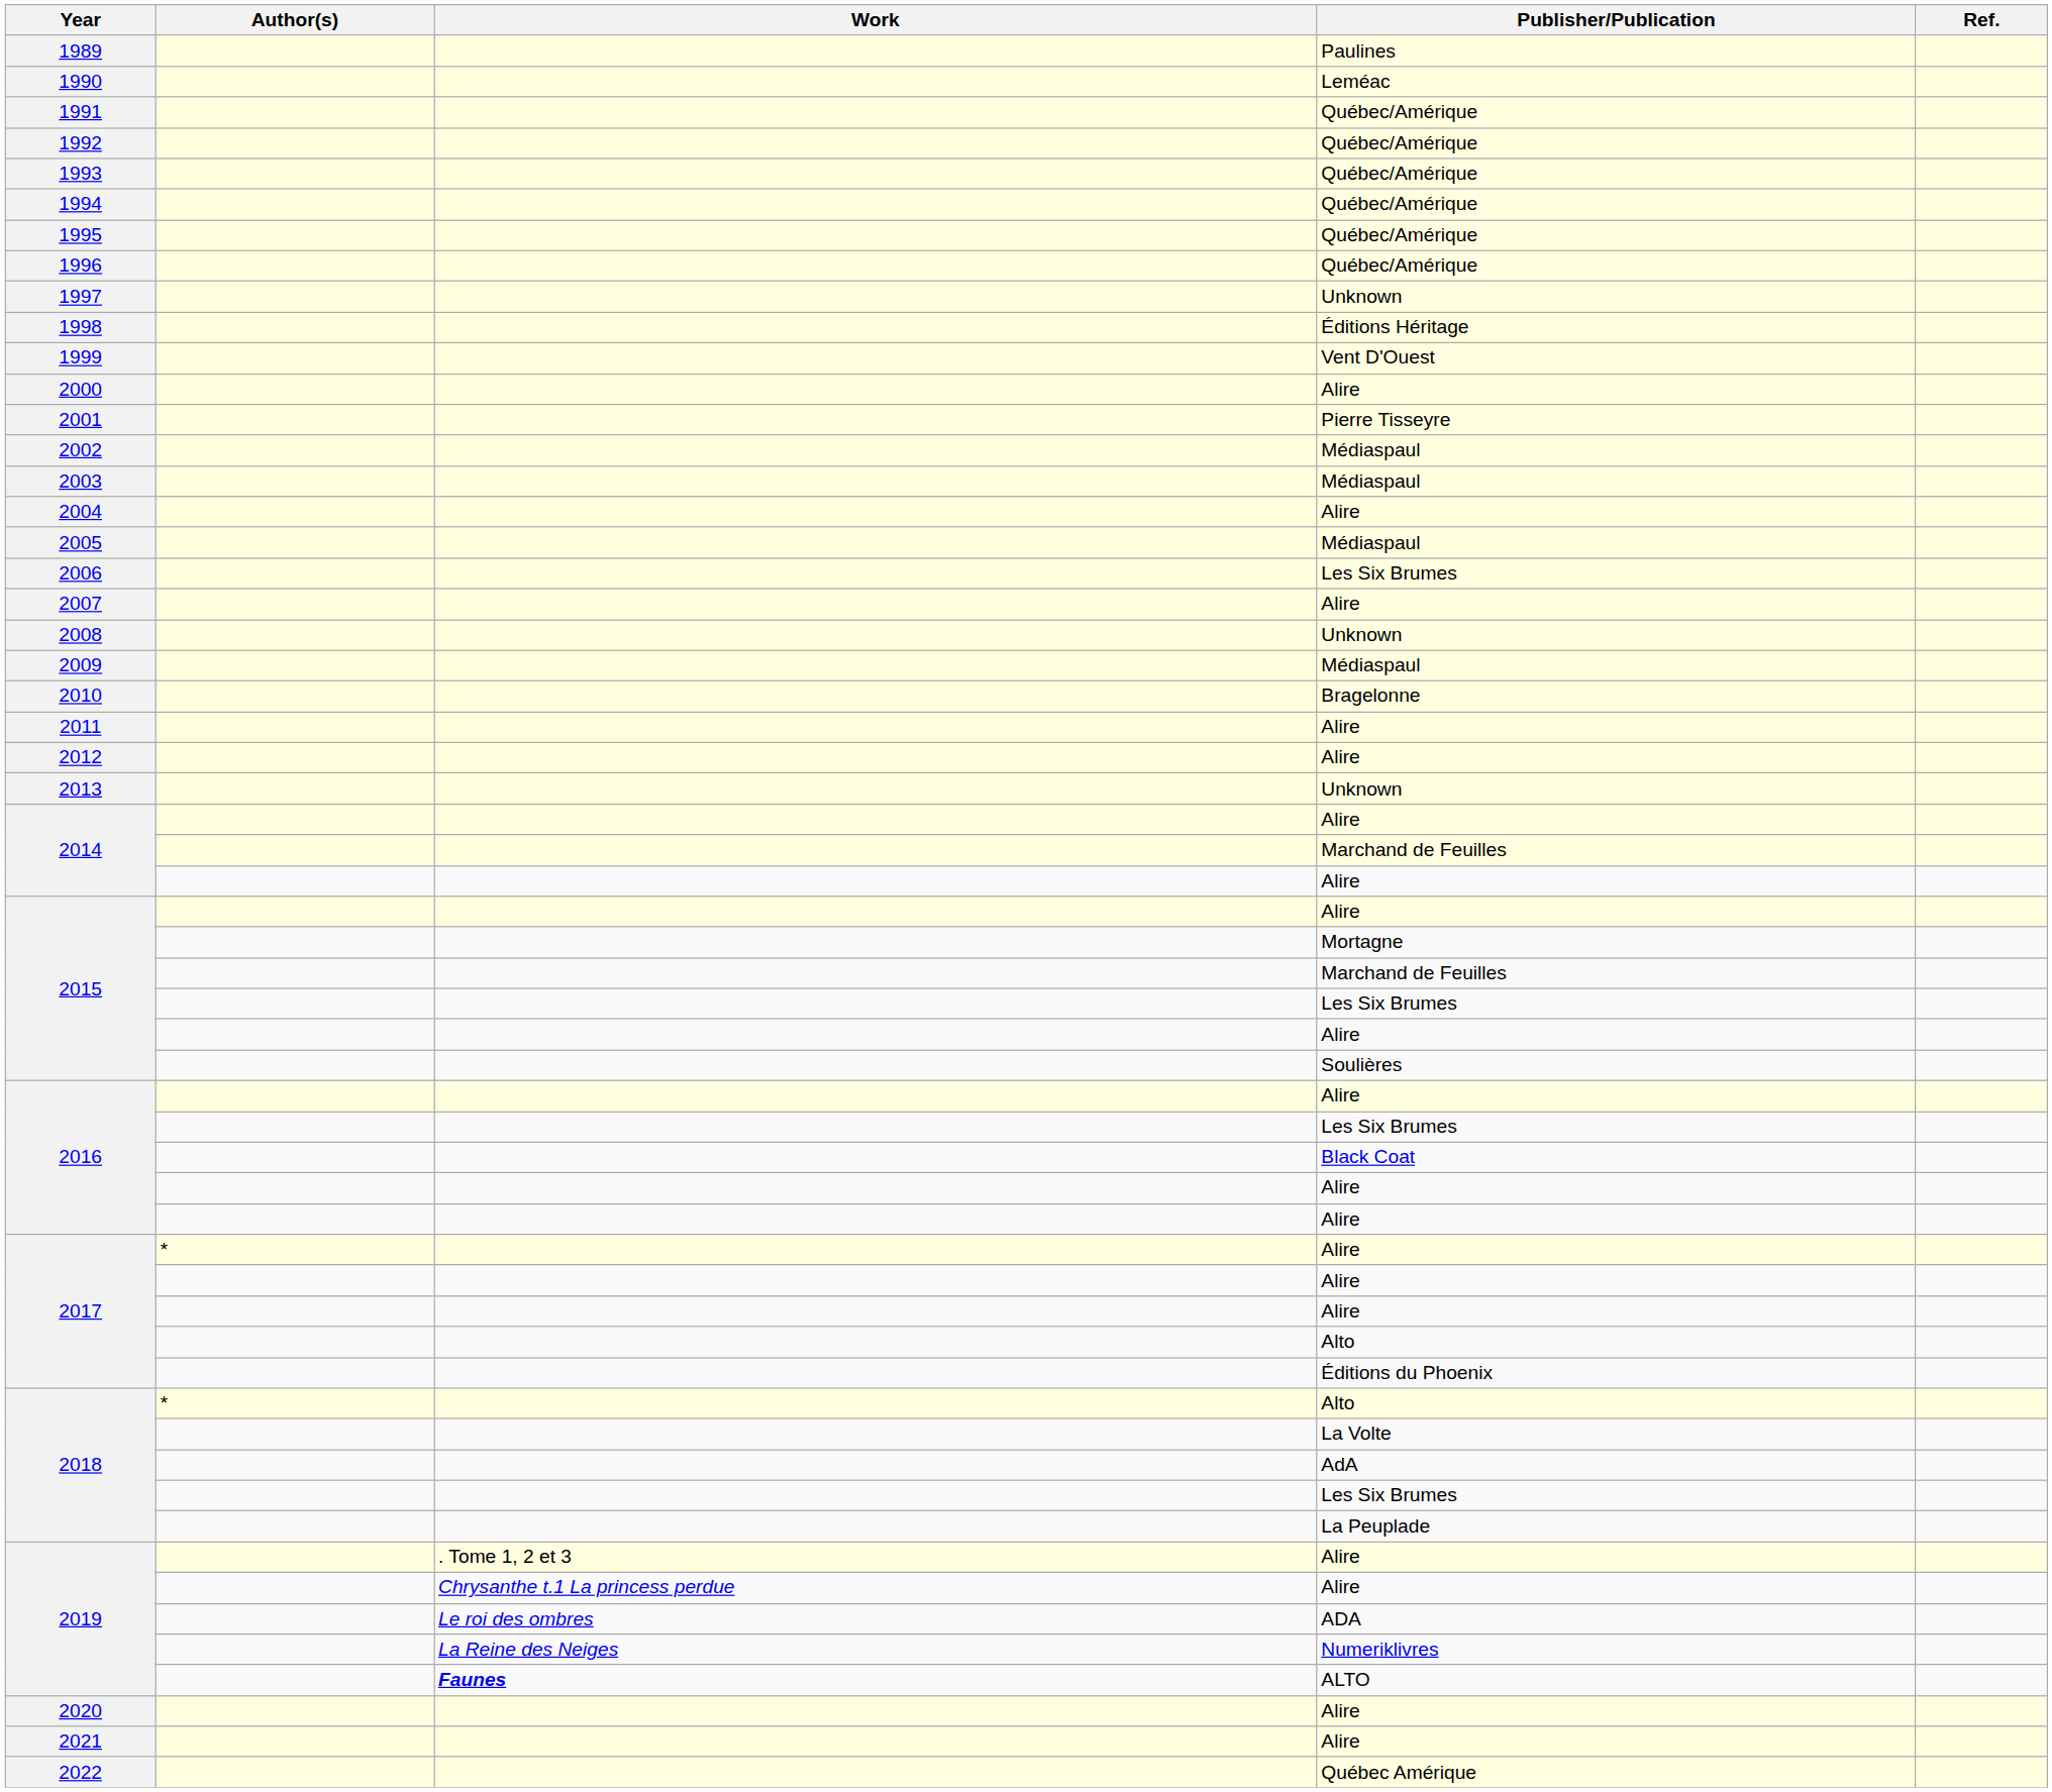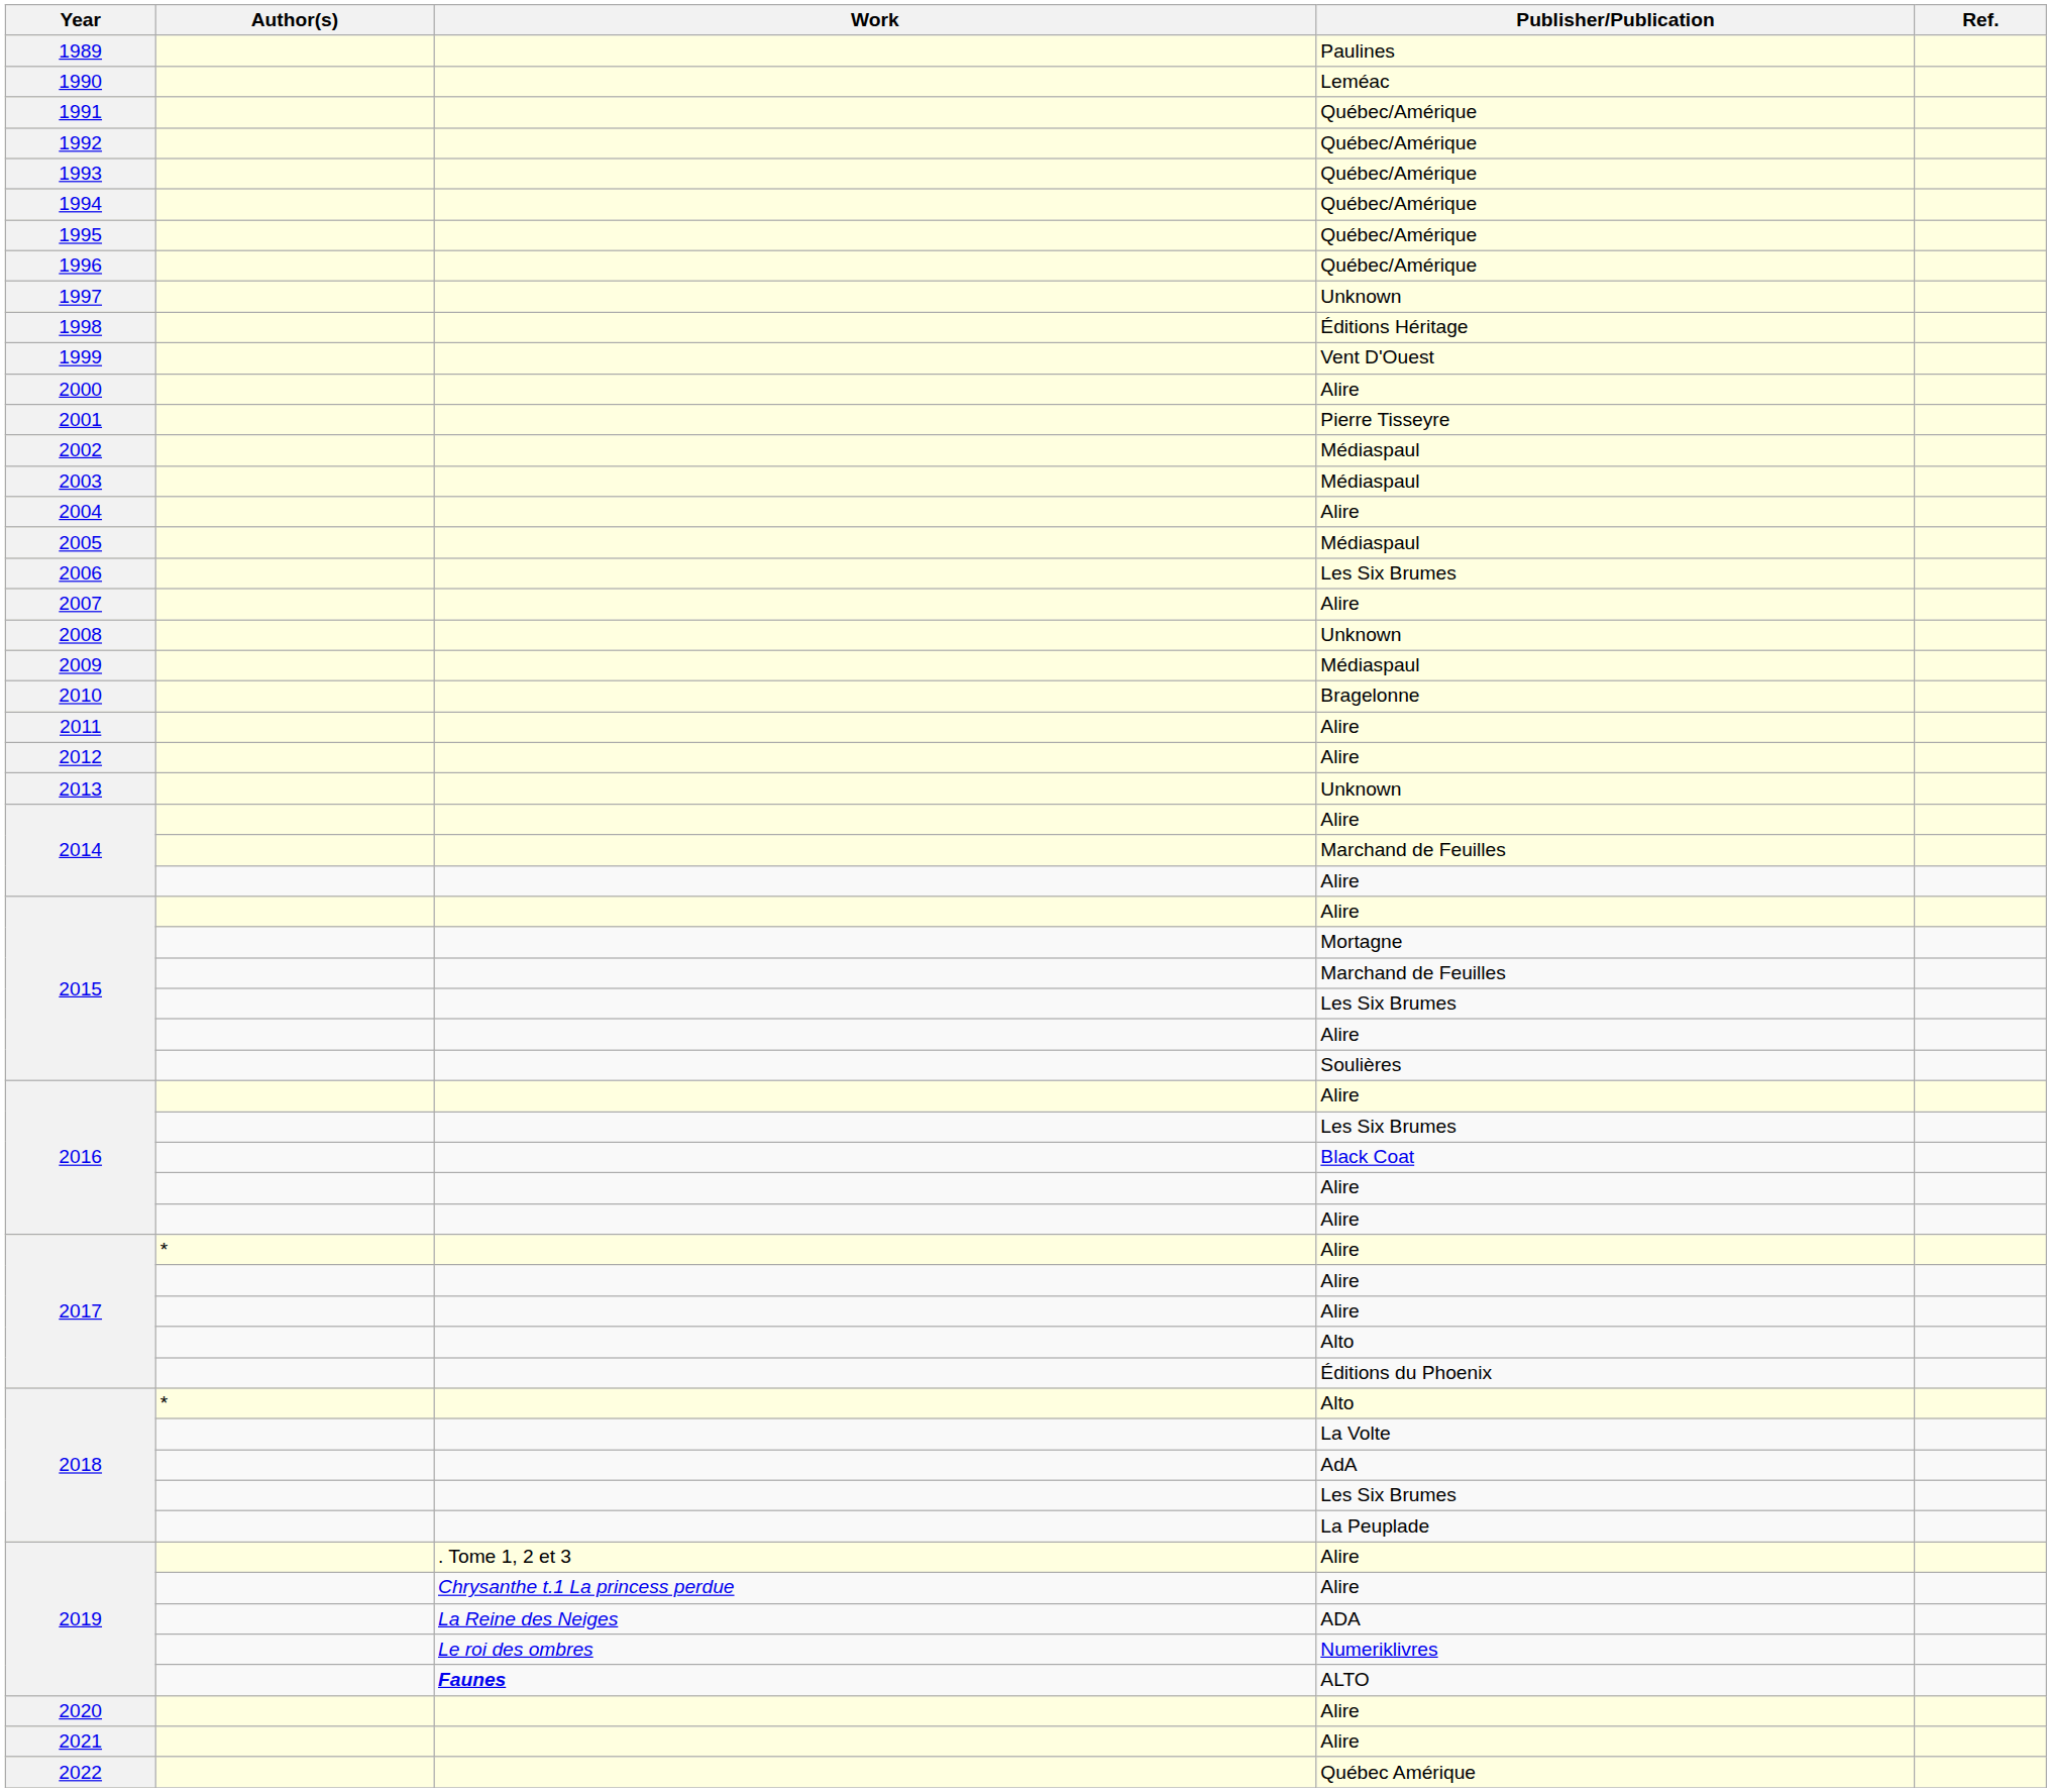 <table class="sortable wikitable" width="85%" cellpadding="5" style="margin: 1em auto 1em auto">
 <tr>
 <th scope="col">Year</th>
 <th scope="col">Author(s)</th>
 <th scope="col">Work</th>
 <th scope="col">Publisher/Publication</th>
 <th class="unsortable">Ref.</th>
 </tr>
 <tr style="background:lightyellow;">
 <th scope="row" align="center" style="font-weight:normal;"><a href='#'>1989</a></th>
 <td></td>
 <td></td>
 <td>Paulines</td>
 <td align="center"></td>
 </tr>
 <tr style="background:lightyellow;">
 <th scope="row" align="center" style="font-weight:normal;"><a href='#'>1990</a></th>
 <td></td>
 <td></td>
 <td>Leméac</td>
 <td align="center"></td>
 </tr>
 <tr style="background:lightyellow;">
 <th scope="row" align="center" style="font-weight:normal;"><a href='#'>1991</a></th>
 <td></td>
 <td></td>
 <td>Québec/Amérique</td>
 <td align="center"></td>
 </tr>
 <tr style="background:lightyellow;">
 <th scope="row" align="center" style="font-weight:normal;"><a href='#'>1992</a></th>
 <td></td>
 <td></td>
 <td>Québec/Amérique</td>
 <td align="center"></td>
 </tr>
 <tr style="background:lightyellow;">
 <th scope="row" align="center" style="font-weight:normal;"><a href='#'>1993</a></th>
 <td></td>
 <td></td>
 <td>Québec/Amérique</td>
 <td align="center"></td>
 </tr>
 <tr style="background:lightyellow;">
 <th scope="row" align="center" style="font-weight:normal;"><a href='#'>1994</a></th>
 <td></td>
 <td></td>
 <td>Québec/Amérique</td>
 <td align="center"></td>
 </tr>
 <tr style="background:lightyellow;">
 <th scope="row" align="center" style="font-weight:normal;"><a href='#'>1995</a></th>
 <td></td>
 <td></td>
 <td>Québec/Amérique</td>
 <td align="center"></td>
 </tr>
 <tr style="background:lightyellow;">
 <th scope="row" align="center" style="font-weight:normal;"><a href='#'>1996</a></th>
 <td></td>
 <td></td>
 <td>Québec/Amérique</td>
 <td align="center"></td>
 </tr>
 <tr style="background:lightyellow;">
 <th scope="row" align="center" style="font-weight:normal;"><a href='#'>1997</a></th>
 <td></td>
 <td></td>
 <td>Unknown</td>
 <td align="center"></td>
 </tr>
 <tr style="background:lightyellow;">
 <th scope="row" align="center" style="font-weight:normal;"><a href='#'>1998</a></th>
 <td></td>
 <td></td>
 <td>Éditions Héritage</td>
 <td align="center"></td>
 </tr>
 <tr style="background:lightyellow;">
 <th scope="row" align="center" style="font-weight:normal;"><a href='#'>1999</a></th>
 <td></td>
 <td></td>
 <td>Vent D'Ouest</td>
 <td align="center"></td>
 </tr>
 <tr style="background:lightyellow;">
 <th scope="row" align="center" style="font-weight:normal;"><a href='#'>2000</a></th>
 <td></td>
 <td></td>
 <td>Alire</td>
 <td align="center"></td>
 </tr>
 <tr style="background:lightyellow;">
 <th scope="row" align="center" style="font-weight:normal;"><a href='#'>2001</a></th>
 <td></td>
 <td></td>
 <td>Pierre Tisseyre</td>
 <td align="center"></td>
 </tr>
 <tr style="background:lightyellow;">
 <th scope="row" align="center" style="font-weight:normal;"><a href='#'>2002</a></th>
 <td></td>
 <td></td>
 <td>Médiaspaul</td>
 <td align="center"></td>
 </tr>
 <tr style="background:lightyellow;">
 <th scope="row" align="center" style="font-weight:normal;"><a href='#'>2003</a></th>
 <td></td>
 <td></td>
 <td>Médiaspaul</td>
 <td align="center"></td>
 </tr>
 <tr style="background:lightyellow;">
 <th scope="row" align="center" style="font-weight:normal;"><a href='#'>2004</a></th>
 <td></td>
 <td></td>
 <td>Alire</td>
 <td align="center"></td>
 </tr>
 <tr style="background:lightyellow;">
 <th scope="row" align="center" style="font-weight:normal;"><a href='#'>2005</a></th>
 <td></td>
 <td></td>
 <td>Médiaspaul</td>
 <td align="center"></td>
 </tr>
 <tr style="background:lightyellow;">
 <th scope="row" align="center" style="font-weight:normal;"><a href='#'>2006</a></th>
 <td></td>
 <td></td>
 <td>Les Six Brumes</td>
 <td align="center"></td>
 </tr>
 <tr style="background:lightyellow;">
 <th scope="row" align="center" style="font-weight:normal;"><a href='#'>2007</a></th>
 <td></td>
 <td></td>
 <td>Alire</td>
 <td align="center"></td>
 </tr>
 <tr style="background:lightyellow;">
 <th scope="row" align="center" style="font-weight:normal;"><a href='#'>2008</a></th>
 <td></td>
 <td></td>
 <td>Unknown</td>
 <td align="center"></td>
 </tr>
 <tr style="background:lightyellow;">
 <th scope="row" align="center" style="font-weight:normal;"><a href='#'>2009</a></th>
 <td></td>
 <td></td>
 <td>Médiaspaul</td>
 <td align="center"></td>
 </tr>
 <tr style="background:lightyellow;">
 <th scope="row" align="center" style="font-weight:normal;"><a href='#'>2010</a></th>
 <td></td>
 <td></td>
 <td>Bragelonne</td>
 <td align="center"></td>
 </tr>
 <tr style="background:lightyellow;">
 <th scope="row" align="center" style="font-weight:normal;"><a href='#'>2011</a></th>
 <td></td>
 <td></td>
 <td>Alire</td>
 <td align="center"></td>
 </tr>
 <tr style="background:lightyellow;">
 <th scope="row" align="center" style="font-weight:normal;"><a href='#'>2012</a></th>
 <td></td>
 <td></td>
 <td>Alire</td>
 <td align="center"></td>
 </tr>
 <tr style="background:lightyellow;">
 <th scope="row" align="center" style="font-weight:normal;"><a href='#'>2013</a></th>
 <td></td>
 <td></td>
 <td>Unknown</td>
 <td align="center"></td>
 </tr>
 <tr style="background:lightyellow;">
 <th rowspan="3" scope="row" align="center" style="font-weight:normal;"><a href='#'>2014</a></th>
 <td></td>
 <td></td>
 <td>Alire</td>
 <td align="center"></td>
 </tr>
 <tr style="background:lightyellow;">
 <td></td>
 <td></td>
 <td>Marchand de Feuilles</td>
 <td align="center"></td>
 </tr>
 <tr>
 <td></td>
 <td></td>
 <td>Alire</td>
 <td align="center"></td>
 </tr>
 <tr style="background:lightyellow;">
 <th rowspan="6" scope="row" align="center" style="font-weight:normal;"><a href='#'>2015</a></th>
 <td></td>
 <td></td>
 <td>Alire</td>
 <td align="center"></td>
 </tr>
 <tr>
 <td></td>
 <td></td>
 <td>Mortagne</td>
 <td align="center"></td>
 </tr>
 <tr>
 <td></td>
 <td></td>
 <td>Marchand de Feuilles</td>
 <td align="center"></td>
 </tr>
 <tr>
 <td></td>
 <td></td>
 <td>Les Six Brumes</td>
 <td align="center"></td>
 </tr>
 <tr>
 <td></td>
 <td></td>
 <td>Alire</td>
 <td align="center"></td>
 </tr>
 <tr>
 <td></td>
 <td></td>
 <td>Soulières</td>
 <td align="center"></td>
 </tr>
 <tr style="background:lightyellow;">
 <th rowspan="5" scope="row" align="center" style="font-weight:normal;"><a href='#'>2016</a></th>
 <td></td>
 <td></td>
 <td>Alire</td>
 <td align="center"></td>
 </tr>
 <tr>
 <td></td>
 <td></td>
 <td>Les Six Brumes</td>
 <td align="center"></td>
 </tr>
 <tr>
 <td></td>
 <td></td>
 <td><a href='#'>Black Coat</a></td>
 <td align="center"></td>
 </tr>
 <tr>
 <td></td>
 <td></td>
 <td>Alire</td>
 <td align="center"></td>
 </tr>
 <tr>
 <td></td>
 <td></td>
 <td>Alire</td>
 <td align="center"></td>
 </tr>
 <tr style="background:lightyellow;">
 <th rowspan="5" scope="row" align="center" style="font-weight:normal;"><a href='#'>2017</a></th>
 <td>*</td>
 <td></td>
 <td>Alire</td>
 <td align="center"></td>
 </tr>
 <tr>
 <td></td>
 <td></td>
 <td>Alire</td>
 <td align="center"></td>
 </tr>
 <tr>
 <td></td>
 <td></td>
 <td>Alire</td>
 <td align="center"></td>
 </tr>
 <tr>
 <td></td>
 <td></td>
 <td>Alto</td>
 <td align="center"></td>
 </tr>
 <tr>
 <td></td>
 <td></td>
 <td>Éditions du Phoenix</td>
 <td align="center"></td>
 </tr>
 <tr style="background:lightyellow;">
 <th rowspan="5" scope="row" align="center" style="font-weight:normal;"><a href='#'>2018</a></th>
 <td>*</td>
 <td></td>
 <td>Alto</td>
 <td align="center"></td>
 </tr>
 <tr>
 <td></td>
 <td></td>
 <td>La Volte</td>
 <td align="center"></td>
 </tr>
 <tr>
 <td></td>
 <td></td>
 <td>AdA</td>
 <td align="center"></td>
 </tr>
 <tr>
 <td></td>
 <td></td>
 <td>Les Six Brumes</td>
 <td align="center"></td>
 </tr>
 <tr>
 <td></td>
 <td></td>
 <td>La Peuplade</td>
 <td align="center"></td>
 </tr>
 <tr style="background:lightyellow;">
 <th rowspan="5" scope="row" align="center" style="font-weight:normal;"><a href='#'>2019</a></th>
 <td></td>
 <td>. Tome 1, 2 et 3</td>
 <td>Alire</td>
 <td align="center"></td>
 </tr>
 <tr>
 <td></td>
 <td><em><a href='#'>Chrysanthe t.1 La princess perdue</a></em></td>
 <td>Alire</td>
 <td align="center"></td>
 </tr>
 <tr>
 <td></td>
-<td><em><a href='#'>Le roi des ombres</a></em></td>
+<td><em><a href='#'>La Reine des Neiges</a></em></td>
 <td>ADA</td>
 <td align="center"></td>
 </tr>
 <tr>
 <td></td>
-<td><em><a href='#'>La Reine des Neiges</a></em></td>
+<td><em><a href='#'>Le roi des ombres</a></em></td>
 <td><a href='#'>Numeriklivres</a></td>
 <td align="center"></td>
 </tr>
 <tr>
 <td></td>
 <td><strong><em><a href='#'>Faunes</a></em></strong></td>
 <td>ALTO</td>
 <td align="center"></td>
 </tr>
 <tr style="background:lightyellow;">
 <th scope="row" align="center" style="font-weight:normal;"><a href='#'>2020</a></th>
 <td></td>
 <td></td>
 <td>Alire</td>
 <td align="center"></td>
 </tr>
 <tr style="background:lightyellow;">
 <th scope="row" align="center" style="font-weight:normal;"><a href='#'>2021</a></th>
 <td></td>
 <td></td>
 <td>Alire</td>
 <td align="center"></td>
 </tr>
 <tr style="background:lightyellow;">
 <th scope="row" align="center" style="font-weight:normal;"><a href='#'>2022</a></th>
 <td></td>
 <td></td>
 <td>Québec Amérique</td>
 <td align="center"></td>
 </tr>
 </table>
